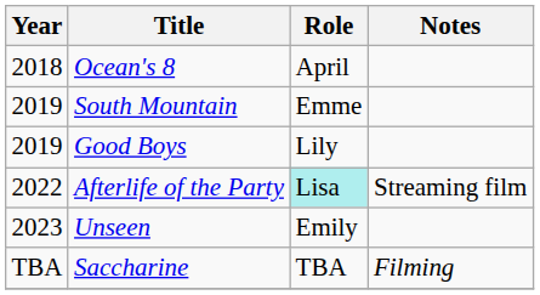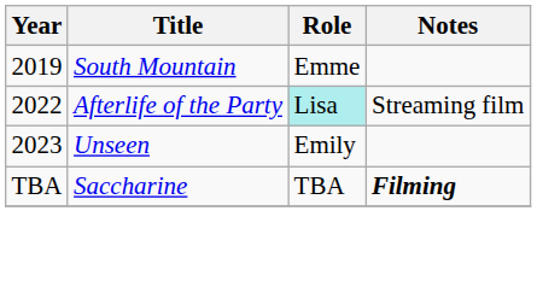 <table class="wikitable plainrowheaders sortable">
 <tr>
 <th scope="col">Year</th>
 <th scope="col">Title</th>
 <th scope="col">Role</th>
 <th scope="col" class="unsortable">Notes</th>
 </tr>
 <tr>
-<td>2018</td>
-<td><em><a href='#'>Ocean's 8</a></em></td>
-<td>April</td>
-<td></td>
-</tr>
-<tr>
 <td>2019</td>
 <td><em><a href='#'>South Mountain</a></em></td>
 <td>Emme</td>
-<td></td>
-</tr>
-<tr>
-<td>2019</td>
-<td><em><a href='#'>Good Boys</a></em></td>
-<td>Lily</td>
 <td></td>
 </tr>
 <tr>
 <td>2022</td>
 <td><em><a href='#'>Afterlife of the Party</a></em></td>
 <td style="background: paleturquoise;">Lisa</td>
 <td>Streaming film</td>
 </tr>
 <tr>
 <td>2023</td>
 <td><em><a href='#'>Unseen</a></em></td>
 <td>Emily</td>
 <td></td>
 </tr>
 <tr>
 <td>TBA</td>
 <td><em><a href='#'>Saccharine</a></em></td>
 <td>TBA</td>
-<td><em>Filming</em></td>
+<td><strong><em>Filming</em></strong></td>
 </tr>
 <tr>
 </tr>
 </table>
